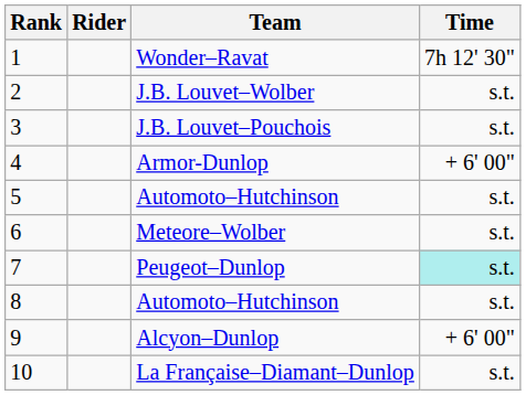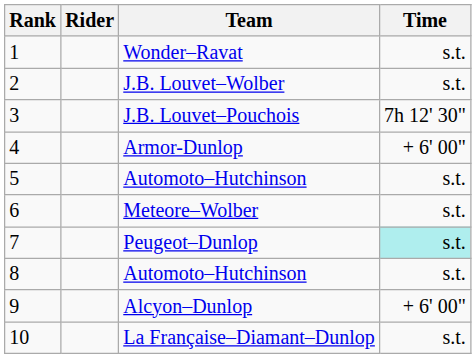 <table class="wikitable">
 <tr>
 <th scope="col">Rank</th>
 <th scope="col">Rider</th>
 <th scope="col">Team</th>
 <th scope="col">Time</th>
 </tr>
 <tr>
 <td>1</td>
 <td></td>
 <td><a href='#'>Wonder–Ravat</a></td>
-<td>7h 12' 30"</td>
+<td align=right>s.t.</td>
 </tr>
 <tr>
 <td>2</td>
 <td></td>
 <td><a href='#'>J.B. Louvet–Wolber</a></td>
 <td align=right>s.t.</td>
 </tr>
 <tr>
 <td>3</td>
 <td></td>
 <td><a href='#'>J.B. Louvet–Pouchois</a></td>
-<td align=right>s.t.</td>
+<td>7h 12' 30"</td>
 </tr>
 <tr>
 <td>4</td>
 <td></td>
 <td><a href='#'>Armor-Dunlop</a></td>
 <td align=right>+ 6' 00"</td>
 </tr>
 <tr>
 <td>5</td>
 <td></td>
 <td><a href='#'>Automoto–Hutchinson</a></td>
 <td align=right>s.t.</td>
 </tr>
 <tr>
 <td>6</td>
 <td></td>
 <td><a href='#'>Meteore–Wolber</a></td>
 <td align=right>s.t.</td>
 </tr>
 <tr>
 <td>7</td>
 <td></td>
 <td><a href='#'>Peugeot–Dunlop</a></td>
 <td align=right style="background: paleturquoise;">s.t.</td>
 </tr>
 <tr>
 <td>8</td>
 <td></td>
 <td><a href='#'>Automoto–Hutchinson</a></td>
 <td align=right>s.t.</td>
 </tr>
 <tr>
 <td>9</td>
 <td></td>
 <td><a href='#'>Alcyon–Dunlop</a></td>
 <td align=right>+ 6' 00"</td>
 </tr>
 <tr>
 <td>10</td>
 <td></td>
 <td><a href='#'>La Française–Diamant–Dunlop</a></td>
 <td align=right>s.t.</td>
 </tr>
 </table>
